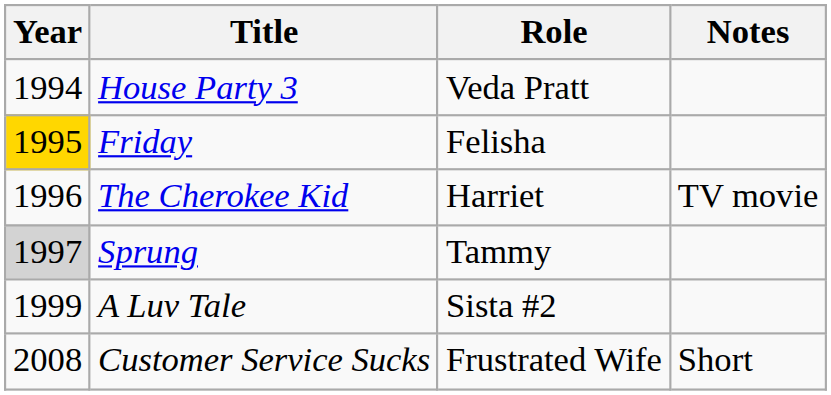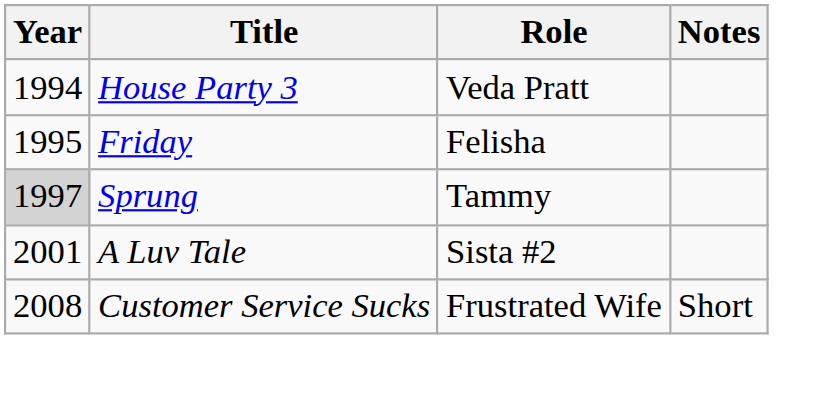 <table class="wikitable sortable">
 <tr>
 <th>Year</th>
 <th>Title</th>
 <th>Role</th>
 <th>Notes</th>
 </tr>
 <tr>
 <td>1994</td>
 <td><em><a href='#'>House Party 3</a></em></td>
 <td>Veda Pratt</td>
 <td></td>
 </tr>
 <tr>
-<td style="background: gold;">1995</td>
+<td>1995</td>
 <td><em><a href='#'>Friday</a></em></td>
 <td>Felisha</td>
 <td></td>
-</tr>
-<tr>
-<td>1996</td>
-<td><em><a href='#'>The Cherokee Kid</a></em></td>
-<td>Harriet</td>
-<td>TV movie</td>
 </tr>
 <tr>
 <td style="background: lightgrey;">1997</td>
 <td><em><a href='#'>Sprung</a></em></td>
 <td>Tammy</td>
 <td></td>
 </tr>
 <tr>
-<td>1999</td>
+<td>2001</td>
 <td><em>A Luv Tale</em></td>
 <td>Sista #2</td>
 <td></td>
 </tr>
 <tr>
 <td>2008</td>
 <td><em>Customer Service Sucks</em></td>
 <td>Frustrated Wife</td>
 <td>Short</td>
 </tr>
 </table>
